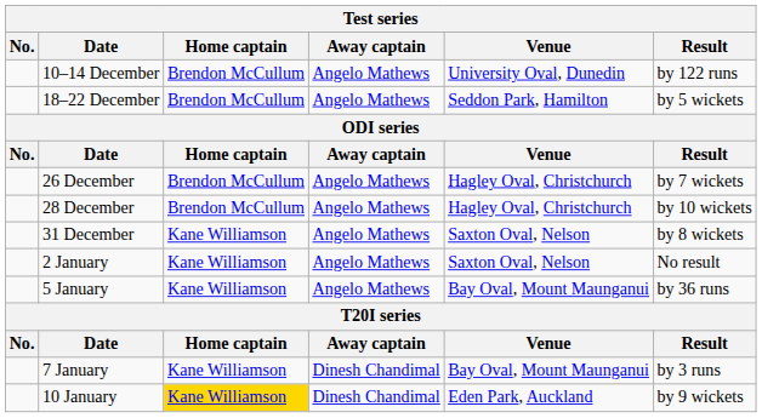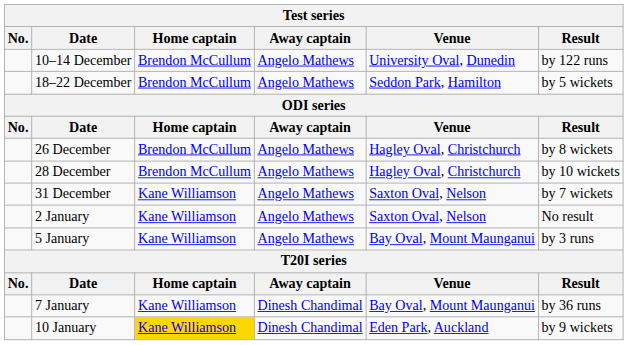 <table class="wikitable">
 <tr>
 <th colspan="9">Test series</th>
 </tr>
 <tr>
 <th>No.</th>
 <th>Date</th>
 <th>Home captain</th>
 <th>Away captain</th>
 <th>Venue</th>
 <th>Result</th>
 </tr>
 <tr>
 <td></td>
 <td>10–14 December</td>
 <td><a href='#'>Brendon McCullum</a></td>
 <td><a href='#'>Angelo Mathews</a></td>
 <td><a href='#'>University Oval</a>, <a href='#'>Dunedin</a></td>
 <td> by 122 runs</td>
 </tr>
 <tr>
 <td></td>
 <td>18–22 December</td>
 <td><a href='#'>Brendon McCullum</a></td>
 <td><a href='#'>Angelo Mathews</a></td>
 <td><a href='#'>Seddon Park</a>, <a href='#'>Hamilton</a></td>
 <td> by 5 wickets</td>
 </tr>
 <tr>
 <th colspan="9">ODI series</th>
 </tr>
 <tr>
 <th>No.</th>
 <th>Date</th>
 <th>Home captain</th>
 <th>Away captain</th>
 <th>Venue</th>
 <th>Result</th>
 </tr>
 <tr>
 <td></td>
 <td>26 December</td>
 <td><a href='#'>Brendon McCullum</a></td>
 <td><a href='#'>Angelo Mathews</a></td>
 <td><a href='#'>Hagley Oval</a>, <a href='#'>Christchurch</a></td>
-<td> by 7 wickets</td>
+<td> by 8 wickets</td>
 </tr>
 <tr>
 <td></td>
 <td>28 December</td>
 <td><a href='#'>Brendon McCullum</a></td>
 <td><a href='#'>Angelo Mathews</a></td>
 <td><a href='#'>Hagley Oval</a>, <a href='#'>Christchurch</a></td>
 <td> by 10 wickets</td>
 </tr>
 <tr>
 <td></td>
 <td>31 December</td>
 <td><a href='#'>Kane Williamson</a></td>
 <td><a href='#'>Angelo Mathews</a></td>
 <td><a href='#'>Saxton Oval</a>, <a href='#'>Nelson</a></td>
-<td> by 8 wickets</td>
+<td> by 7 wickets</td>
 </tr>
 <tr>
 <td></td>
 <td>2 January</td>
 <td><a href='#'>Kane Williamson</a></td>
 <td><a href='#'>Angelo Mathews</a></td>
 <td><a href='#'>Saxton Oval</a>, <a href='#'>Nelson</a></td>
 <td>No result</td>
 </tr>
 <tr>
 <td></td>
 <td>5 January</td>
 <td><a href='#'>Kane Williamson</a></td>
 <td><a href='#'>Angelo Mathews</a></td>
 <td><a href='#'>Bay Oval</a>, <a href='#'>Mount Maunganui</a></td>
-<td> by 36 runs</td>
+<td> by 3 runs</td>
 </tr>
 <tr>
 <th colspan="9">T20I series</th>
 </tr>
 <tr>
 <th>No.</th>
 <th>Date</th>
 <th>Home captain</th>
 <th>Away captain</th>
 <th>Venue</th>
 <th>Result</th>
 </tr>
 <tr>
 <td></td>
 <td>7 January</td>
 <td><a href='#'>Kane Williamson</a></td>
 <td><a href='#'>Dinesh Chandimal</a></td>
 <td><a href='#'>Bay Oval</a>, <a href='#'>Mount Maunganui</a></td>
-<td> by 3 runs</td>
+<td> by 36 runs</td>
 </tr>
 <tr>
 <td></td>
 <td>10 January</td>
 <td style="background: gold;"><a href='#'>Kane Williamson</a></td>
 <td><a href='#'>Dinesh Chandimal</a></td>
 <td><a href='#'>Eden Park</a>, <a href='#'>Auckland</a></td>
 <td> by 9 wickets</td>
 </tr>
 </table>
